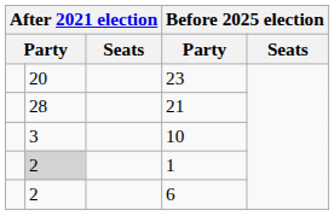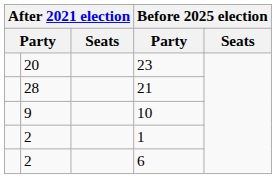 <table class="wikitable">
 <tr>
 <th colspan="3">After <a href='#'>2021 election</a></th>
 <th colspan="3">Before 2025 election</th>
 </tr>
 <tr>
 <th colspan="2">Party</th>
 <th>Seats</th>
 <th colspan="2">Party</th>
 <th>Seats</th>
 </tr>
 <tr>
 <td></td>
 <td>20</td>
 <td></td>
 <td>23</td>
 </tr>
 <tr>
 <td></td>
 <td>28</td>
 <td></td>
 <td>21</td>
 </tr>
 <tr>
 <td></td>
-<td>3</td>
+<td>9</td>
 <td></td>
 <td>10</td>
 </tr>
 <tr>
 <td></td>
-<td style="background: lightgrey;">2</td>
+<td>2</td>
 <td></td>
 <td>1</td>
 </tr>
 <tr>
 <td></td>
 <td>2</td>
 <td></td>
 <td>6</td>
 </tr>
 </table>
